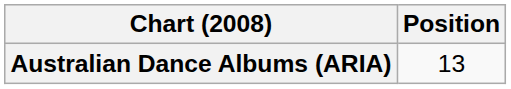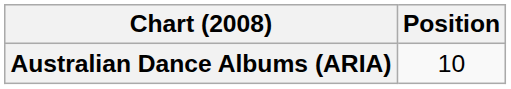 <table class="wikitable plainrowheaders" style="text-align:center">
 <tr>
 <th scope="col">Chart (2008)</th>
 <th scope="col">Position</th>
 </tr>
 <tr>
 <th scope="row">Australian Dance Albums (ARIA)</th>
-<td>13</td>
+<td>10</td>
 </tr>
 </table>
